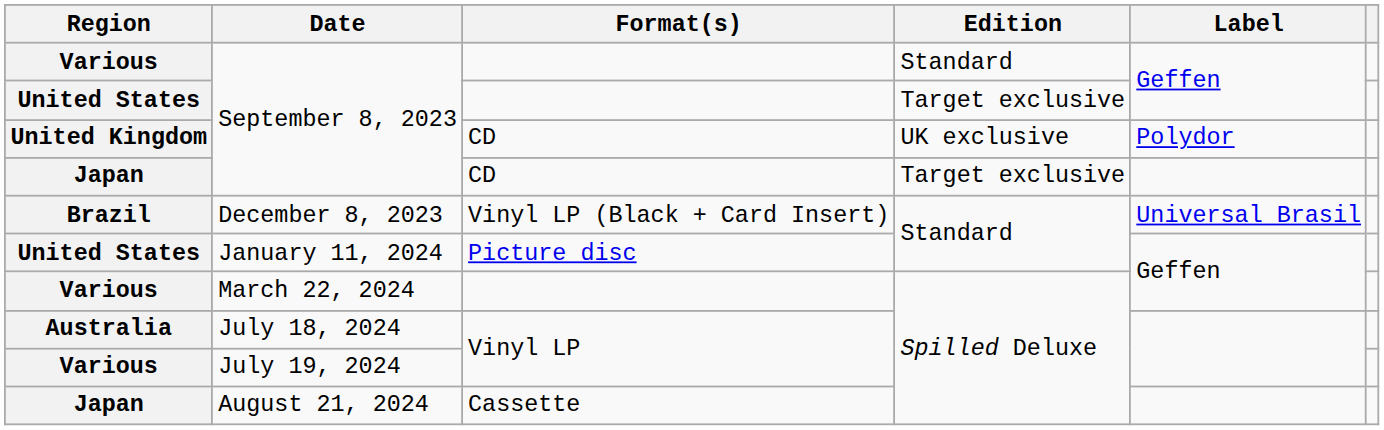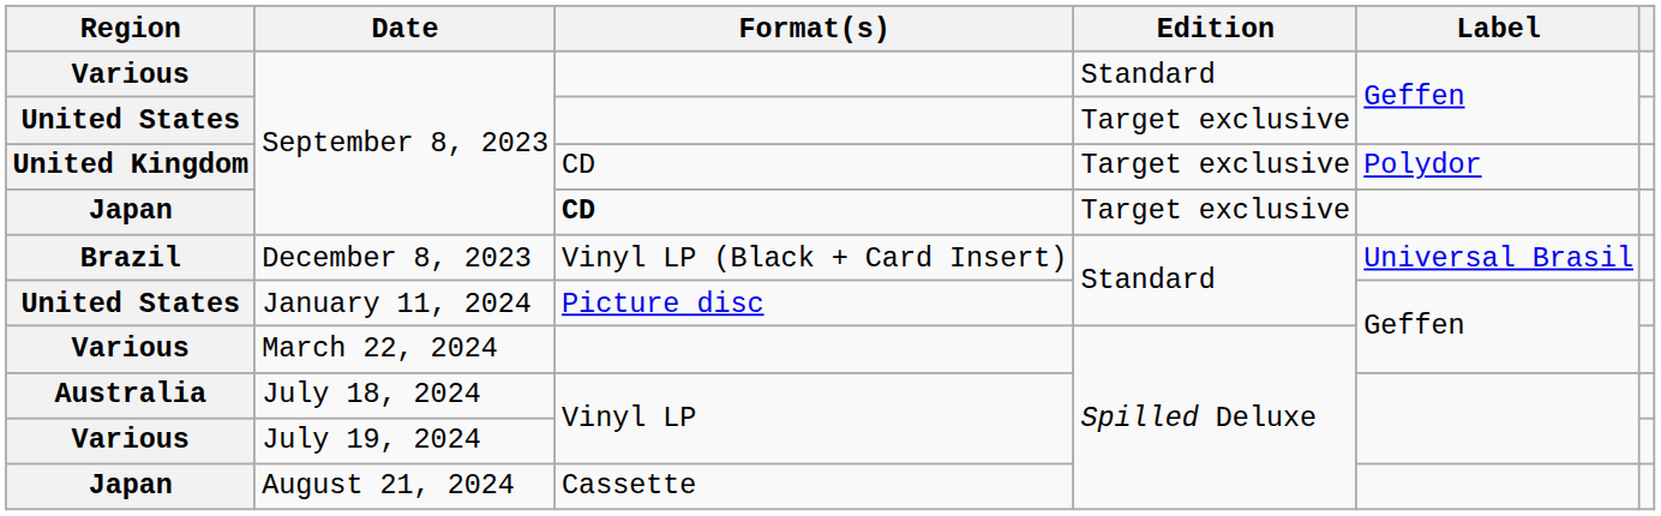 <table class="wikitable plainrowheaders">
 <tr>
 <th scope="col">Region</th>
 <th scope="col">Date</th>
 <th scope="col">Format(s)</th>
 <th scope="col">Edition</th>
 <th scope="col">Label</th>
 <th scope="col"></th>
 </tr>
 <tr>
 <th scope="row">Various</th>
 <td rowspan="4">September 8, 2023</td>
 <td></td>
 <td rowspan="1">Standard</td>
 <td rowspan="2"><a href='#'>Geffen</a></td>
 <td align="center"></td>
 </tr>
 <tr>
 <th scope="row">United States</th>
 <td></td>
 <td>Target exclusive</td>
 <td align="center"></td>
 </tr>
 <tr>
 <th scope="row">United Kingdom</th>
 <td>CD</td>
-<td>UK exclusive</td>
+<td>Target exclusive</td>
 <td><a href='#'>Polydor</a></td>
 <td align="center"></td>
 </tr>
 <tr>
 <th scope="row">Japan</th>
-<td>CD</td>
+<td><strong>CD</strong></td>
 <td>Target exclusive</td>
 <td></td>
 <td align="center"></td>
 </tr>
 <tr>
 <th scope="row">Brazil</th>
 <td>December 8, 2023</td>
 <td>Vinyl LP (Black + Card Insert)</td>
 <td rowspan="2">Standard</td>
 <td><a href='#'>Universal Brasil</a></td>
 <td align="center"></td>
 </tr>
 <tr>
 <th scope="row">United States</th>
 <td>January 11, 2024</td>
 <td><a href='#'>Picture disc</a></td>
 <td rowspan="2">Geffen</td>
 <td align="center"></td>
 </tr>
 <tr>
 <th scope="row">Various</th>
 <td>March 22, 2024</td>
 <td></td>
 <td rowspan="4"><em>Spilled</em> Deluxe</td>
 <td align="center"></td>
 </tr>
 <tr>
 <th scope="row">Australia</th>
 <td>July 18, 2024</td>
 <td rowspan="2">Vinyl LP</td>
 <td rowspan="2"></td>
 <td align="center"></td>
 </tr>
 <tr>
 <th scope="row">Various</th>
 <td>July 19, 2024</td>
 <td align="center"></td>
 </tr>
 <tr>
 <th scope="row">Japan</th>
 <td>August 21, 2024</td>
 <td>Cassette</td>
 <td></td>
 <td align="center"></td>
 </tr>
 </table>
